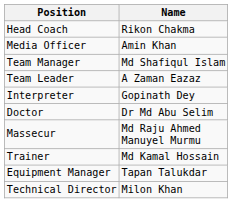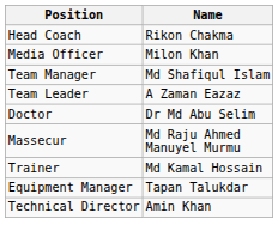 <table class="wikitable">
 <tr>
 <th>Position</th>
 <th>Name</th>
 </tr>
 <tr>
 <td>Head Coach</td>
 <td> Rikon Chakma</td>
 </tr>
 <tr>
 <td>Media Officer</td>
-<td> Amin Khan</td>
+<td> Milon Khan</td>
 </tr>
 <tr>
 <td>Team Manager</td>
 <td> Md Shafiqul Islam</td>
 </tr>
 <tr>
 <td>Team Leader</td>
 <td> A Zaman Eazaz</td>
-</tr>
-<tr>
-<td>Interpreter</td>
-<td> Gopinath Dey</td>
 </tr>
 <tr>
 <td>Doctor</td>
 <td> Dr Md Abu Selim</td>
 </tr>
 <tr>
 <td>Massecur</td>
 <td> Md Raju Ahmed<br> Manuyel Murmu</td>
 </tr>
 <tr>
 <td>Trainer</td>
 <td> Md Kamal Hossain</td>
 </tr>
 <tr>
 <td>Equipment Manager</td>
 <td> Tapan Talukdar</td>
 </tr>
 <tr>
 <td>Technical Director</td>
-<td> Milon Khan</td>
+<td> Amin Khan</td>
 </tr>
 </table>
